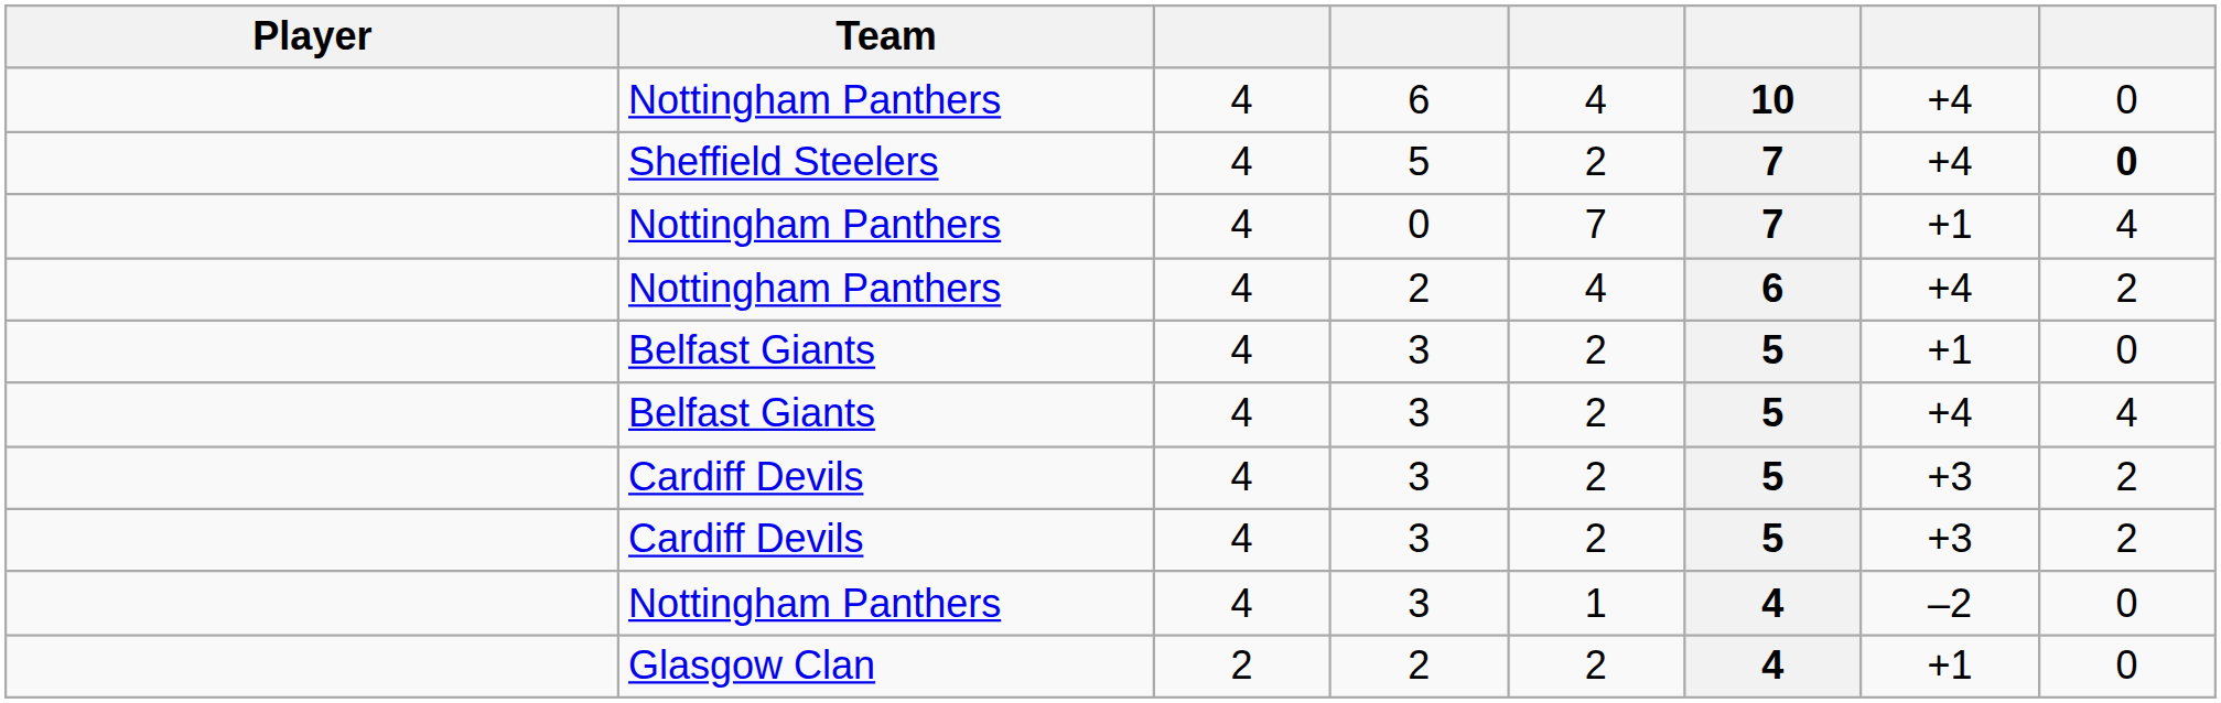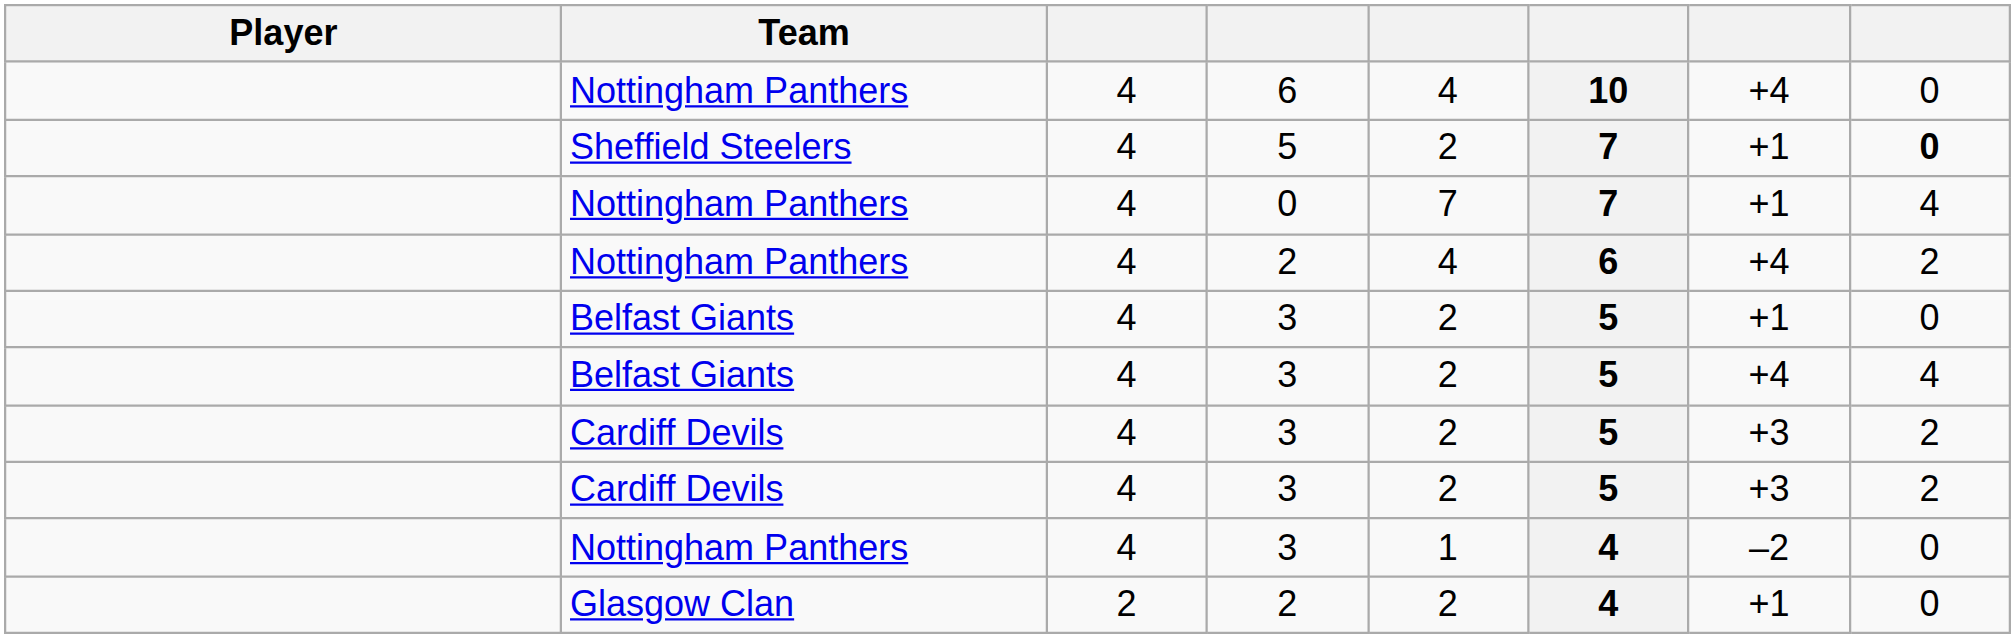 <table class="wikitable sortable" style="text-align: center">
 <tr>
 <th style="width: 15em;">Player</th>
 <th style="width: 13em;">Team</th>
 <th style="width: 4em;"></th>
 <th style="width: 4em;"></th>
 <th style="width: 4em;"></th>
 <th style="width: 4em;"></th>
 <th style="width: 4em;"></th>
 <th style="width: 4em;"></th>
 </tr>
 <tr>
 <td style="text-align:left;"></td>
 <td style="text-align:left;"><a href='#'>Nottingham Panthers</a></td>
 <td>4</td>
 <td>6</td>
 <td>4</td>
 <th>10</th>
 <td>+4</td>
 <td>0</td>
 </tr>
 <tr>
 <td style="text-align:left;"></td>
 <td style="text-align:left;"><a href='#'>Sheffield Steelers</a></td>
 <td>4</td>
 <td>5</td>
 <td>2</td>
 <th>7</th>
-<td>+4</td>
+<td>+1</td>
 <td><strong>0</strong></td>
 </tr>
 <tr>
 <td style="text-align:left;"></td>
 <td style="text-align:left;"><a href='#'>Nottingham Panthers</a></td>
 <td>4</td>
 <td>0</td>
 <td>7</td>
 <th>7</th>
 <td>+1</td>
 <td>4</td>
 </tr>
 <tr>
 <td style="text-align:left;"></td>
 <td style="text-align:left;"><a href='#'>Nottingham Panthers</a></td>
 <td>4</td>
 <td>2</td>
 <td>4</td>
 <th>6</th>
 <td>+4</td>
 <td>2</td>
 </tr>
 <tr>
 <td style="text-align:left;"></td>
 <td style="text-align:left;"><a href='#'>Belfast Giants</a></td>
 <td>4</td>
 <td>3</td>
 <td>2</td>
 <th>5</th>
 <td>+1</td>
 <td>0</td>
 </tr>
 <tr>
 <td style="text-align:left;"></td>
 <td style="text-align:left;"><a href='#'>Belfast Giants</a></td>
 <td>4</td>
 <td>3</td>
 <td>2</td>
 <th>5</th>
 <td>+4</td>
 <td>4</td>
 </tr>
 <tr>
 <td style="text-align:left;"></td>
 <td style="text-align:left;"><a href='#'>Cardiff Devils</a></td>
 <td>4</td>
 <td>3</td>
 <td>2</td>
 <th>5</th>
 <td>+3</td>
 <td>2</td>
 </tr>
 <tr>
 <td style="text-align:left;"></td>
 <td style="text-align:left;"><a href='#'>Cardiff Devils</a></td>
 <td>4</td>
 <td>3</td>
 <td>2</td>
 <th>5</th>
 <td>+3</td>
 <td>2</td>
 </tr>
 <tr>
 <td style="text-align:left;"></td>
 <td style="text-align:left;"><a href='#'>Nottingham Panthers</a></td>
 <td>4</td>
 <td>3</td>
 <td>1</td>
 <th>4</th>
 <td>–2</td>
 <td>0</td>
 </tr>
 <tr>
 <td style="text-align:left;"></td>
 <td style="text-align:left;"><a href='#'>Glasgow Clan</a></td>
 <td>2</td>
 <td>2</td>
 <td>2</td>
 <th>4</th>
 <td>+1</td>
 <td>0</td>
 </tr>
 </table>
